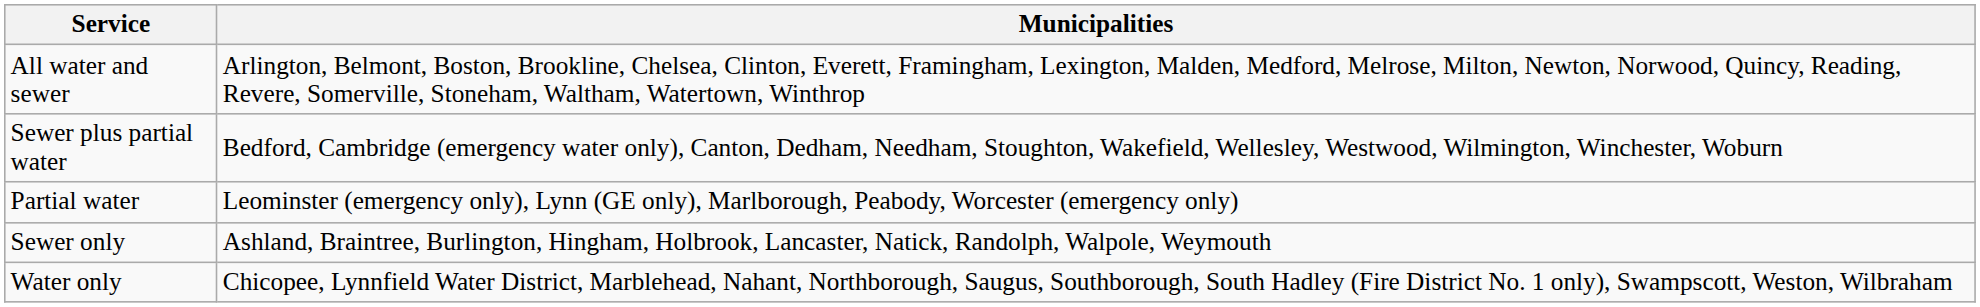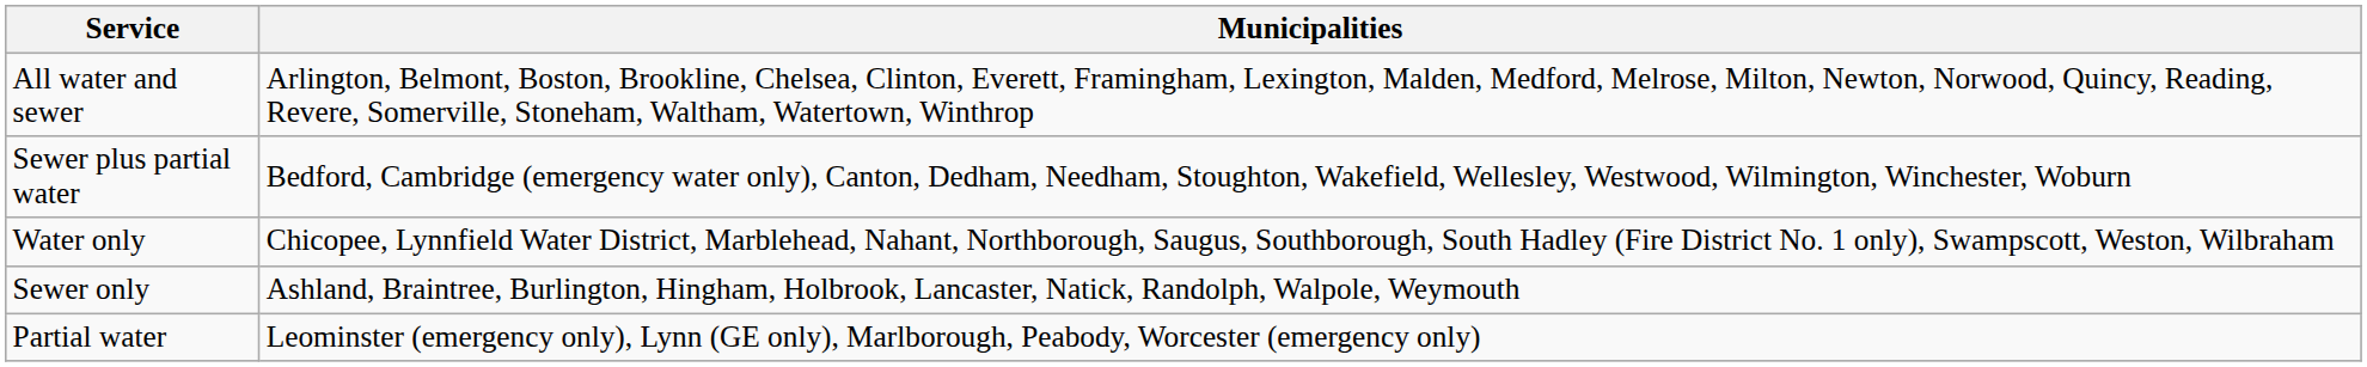 <table class=wikitable>
 <tr>
 <th>Service</th>
 <th>Municipalities</th>
 </tr>
 <tr>
 <td>All water and sewer</td>
 <td>Arlington, Belmont, Boston, Brookline, Chelsea, Clinton, Everett, Framingham, Lexington, Malden, Medford, Melrose, Milton, Newton, Norwood, Quincy, Reading, Revere, Somerville, Stoneham, Waltham, Watertown, Winthrop</td>
 </tr>
 <tr>
 <td>Sewer plus partial water</td>
 <td>Bedford, Cambridge (emergency water only), Canton, Dedham, Needham, Stoughton, Wakefield, Wellesley, Westwood, Wilmington, Winchester, Woburn</td>
 </tr>
 <tr>
-<td>Partial water</td>
-<td>Leominster (emergency only), Lynn (GE only), Marlborough, Peabody, Worcester (emergency only)</td>
+<td>Water only</td>
+<td>Chicopee, Lynnfield Water District, Marblehead, Nahant, Northborough, Saugus, Southborough, South Hadley (Fire District No. 1 only), Swampscott, Weston, Wilbraham</td>
 </tr>
 <tr>
 <td>Sewer only</td>
 <td>Ashland, Braintree, Burlington, Hingham, Holbrook, Lancaster, Natick, Randolph, Walpole, Weymouth</td>
 </tr>
 <tr>
-<td>Water only</td>
-<td>Chicopee, Lynnfield Water District, Marblehead, Nahant, Northborough, Saugus, Southborough, South Hadley (Fire District No. 1 only), Swampscott, Weston, Wilbraham</td>
+<td>Partial water</td>
+<td>Leominster (emergency only), Lynn (GE only), Marlborough, Peabody, Worcester (emergency only)</td>
 </tr>
 </table>
